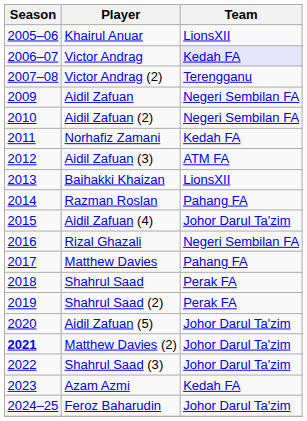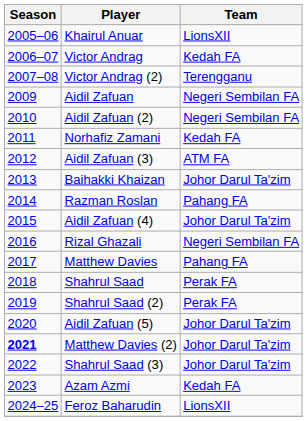 <table class="wikitable sortable" style="font-size: 85%;">
 <tr>
 <th>Season</th>
 <th>Player</th>
 <th>Team</th>
 </tr>
 <tr>
 <td><a href='#'>2005–06</a></td>
 <td> <a href='#'>Khairul Anuar</a></td>
 <td> <a href='#'>LionsXII</a></td>
 </tr>
 <tr>
 <td><a href='#'>2006–07</a></td>
 <td> <a href='#'>Victor Andrag</a></td>
-<td style="background: lavender;"> <a href='#'>Kedah FA</a></td>
+<td> <a href='#'>Kedah FA</a></td>
 </tr>
 <tr>
 <td><a href='#'>2007–08</a></td>
 <td> <a href='#'>Victor Andrag</a> (2)</td>
 <td> <a href='#'>Terengganu</a></td>
 </tr>
 <tr>
 <td><a href='#'>2009</a></td>
 <td> <a href='#'>Aidil Zafuan</a></td>
 <td> <a href='#'>Negeri Sembilan FA</a></td>
 </tr>
 <tr>
 <td><a href='#'>2010</a></td>
 <td> <a href='#'>Aidil Zafuan</a> (2)</td>
 <td> <a href='#'>Negeri Sembilan FA</a></td>
 </tr>
 <tr>
 <td><a href='#'>2011</a></td>
 <td> <a href='#'>Norhafiz Zamani</a></td>
 <td> <a href='#'>Kedah FA</a></td>
 </tr>
 <tr>
 <td><a href='#'>2012</a></td>
 <td> <a href='#'>Aidil Zafuan</a> (3)</td>
 <td> <a href='#'>ATM FA</a></td>
 </tr>
 <tr>
 <td><a href='#'>2013</a></td>
 <td> <a href='#'>Baihakki Khaizan</a></td>
-<td> <a href='#'>LionsXII</a></td>
+<td> <a href='#'>Johor Darul Ta'zim</a></td>
 </tr>
 <tr>
 <td><a href='#'>2014</a></td>
 <td> <a href='#'>Razman Roslan</a></td>
 <td> <a href='#'>Pahang FA</a></td>
 </tr>
 <tr>
 <td><a href='#'>2015</a></td>
 <td> <a href='#'>Aidil Zafuan</a> (4)</td>
 <td> <a href='#'>Johor Darul Ta'zim</a></td>
 </tr>
 <tr>
 <td><a href='#'>2016</a></td>
 <td> <a href='#'>Rizal Ghazali</a></td>
 <td> <a href='#'>Negeri Sembilan FA</a></td>
 </tr>
 <tr>
 <td><a href='#'>2017</a></td>
 <td> <a href='#'>Matthew Davies</a></td>
 <td> <a href='#'>Pahang FA</a></td>
 </tr>
 <tr>
 <td><a href='#'>2018</a></td>
 <td> <a href='#'>Shahrul Saad</a></td>
 <td> <a href='#'>Perak FA</a></td>
 </tr>
 <tr>
 <td><a href='#'>2019</a></td>
 <td> <a href='#'>Shahrul Saad</a> (2)</td>
 <td> <a href='#'>Perak FA</a></td>
 </tr>
 <tr>
 <td><a href='#'>2020</a></td>
 <td> <a href='#'>Aidil Zafuan</a> (5)</td>
 <td> <a href='#'>Johor Darul Ta'zim</a></td>
 </tr>
 <tr>
 <td><strong><a href='#'>2021</a></strong></td>
 <td> <a href='#'>Matthew Davies</a> (2)</td>
 <td> <a href='#'>Johor Darul Ta'zim</a></td>
 </tr>
 <tr>
 <td><a href='#'>2022</a></td>
 <td> <a href='#'>Shahrul Saad</a> (3)</td>
 <td> <a href='#'>Johor Darul Ta'zim</a></td>
 </tr>
 <tr>
 <td><a href='#'>2023</a></td>
 <td> <a href='#'>Azam Azmi</a></td>
 <td> <a href='#'>Kedah FA</a></td>
 </tr>
 <tr>
 <td><a href='#'>2024–25</a></td>
 <td> <a href='#'>Feroz Baharudin</a></td>
-<td> <a href='#'>Johor Darul Ta'zim</a></td>
+<td> <a href='#'>LionsXII</a></td>
 </tr>
 <tr>
 </tr>
 </table>
